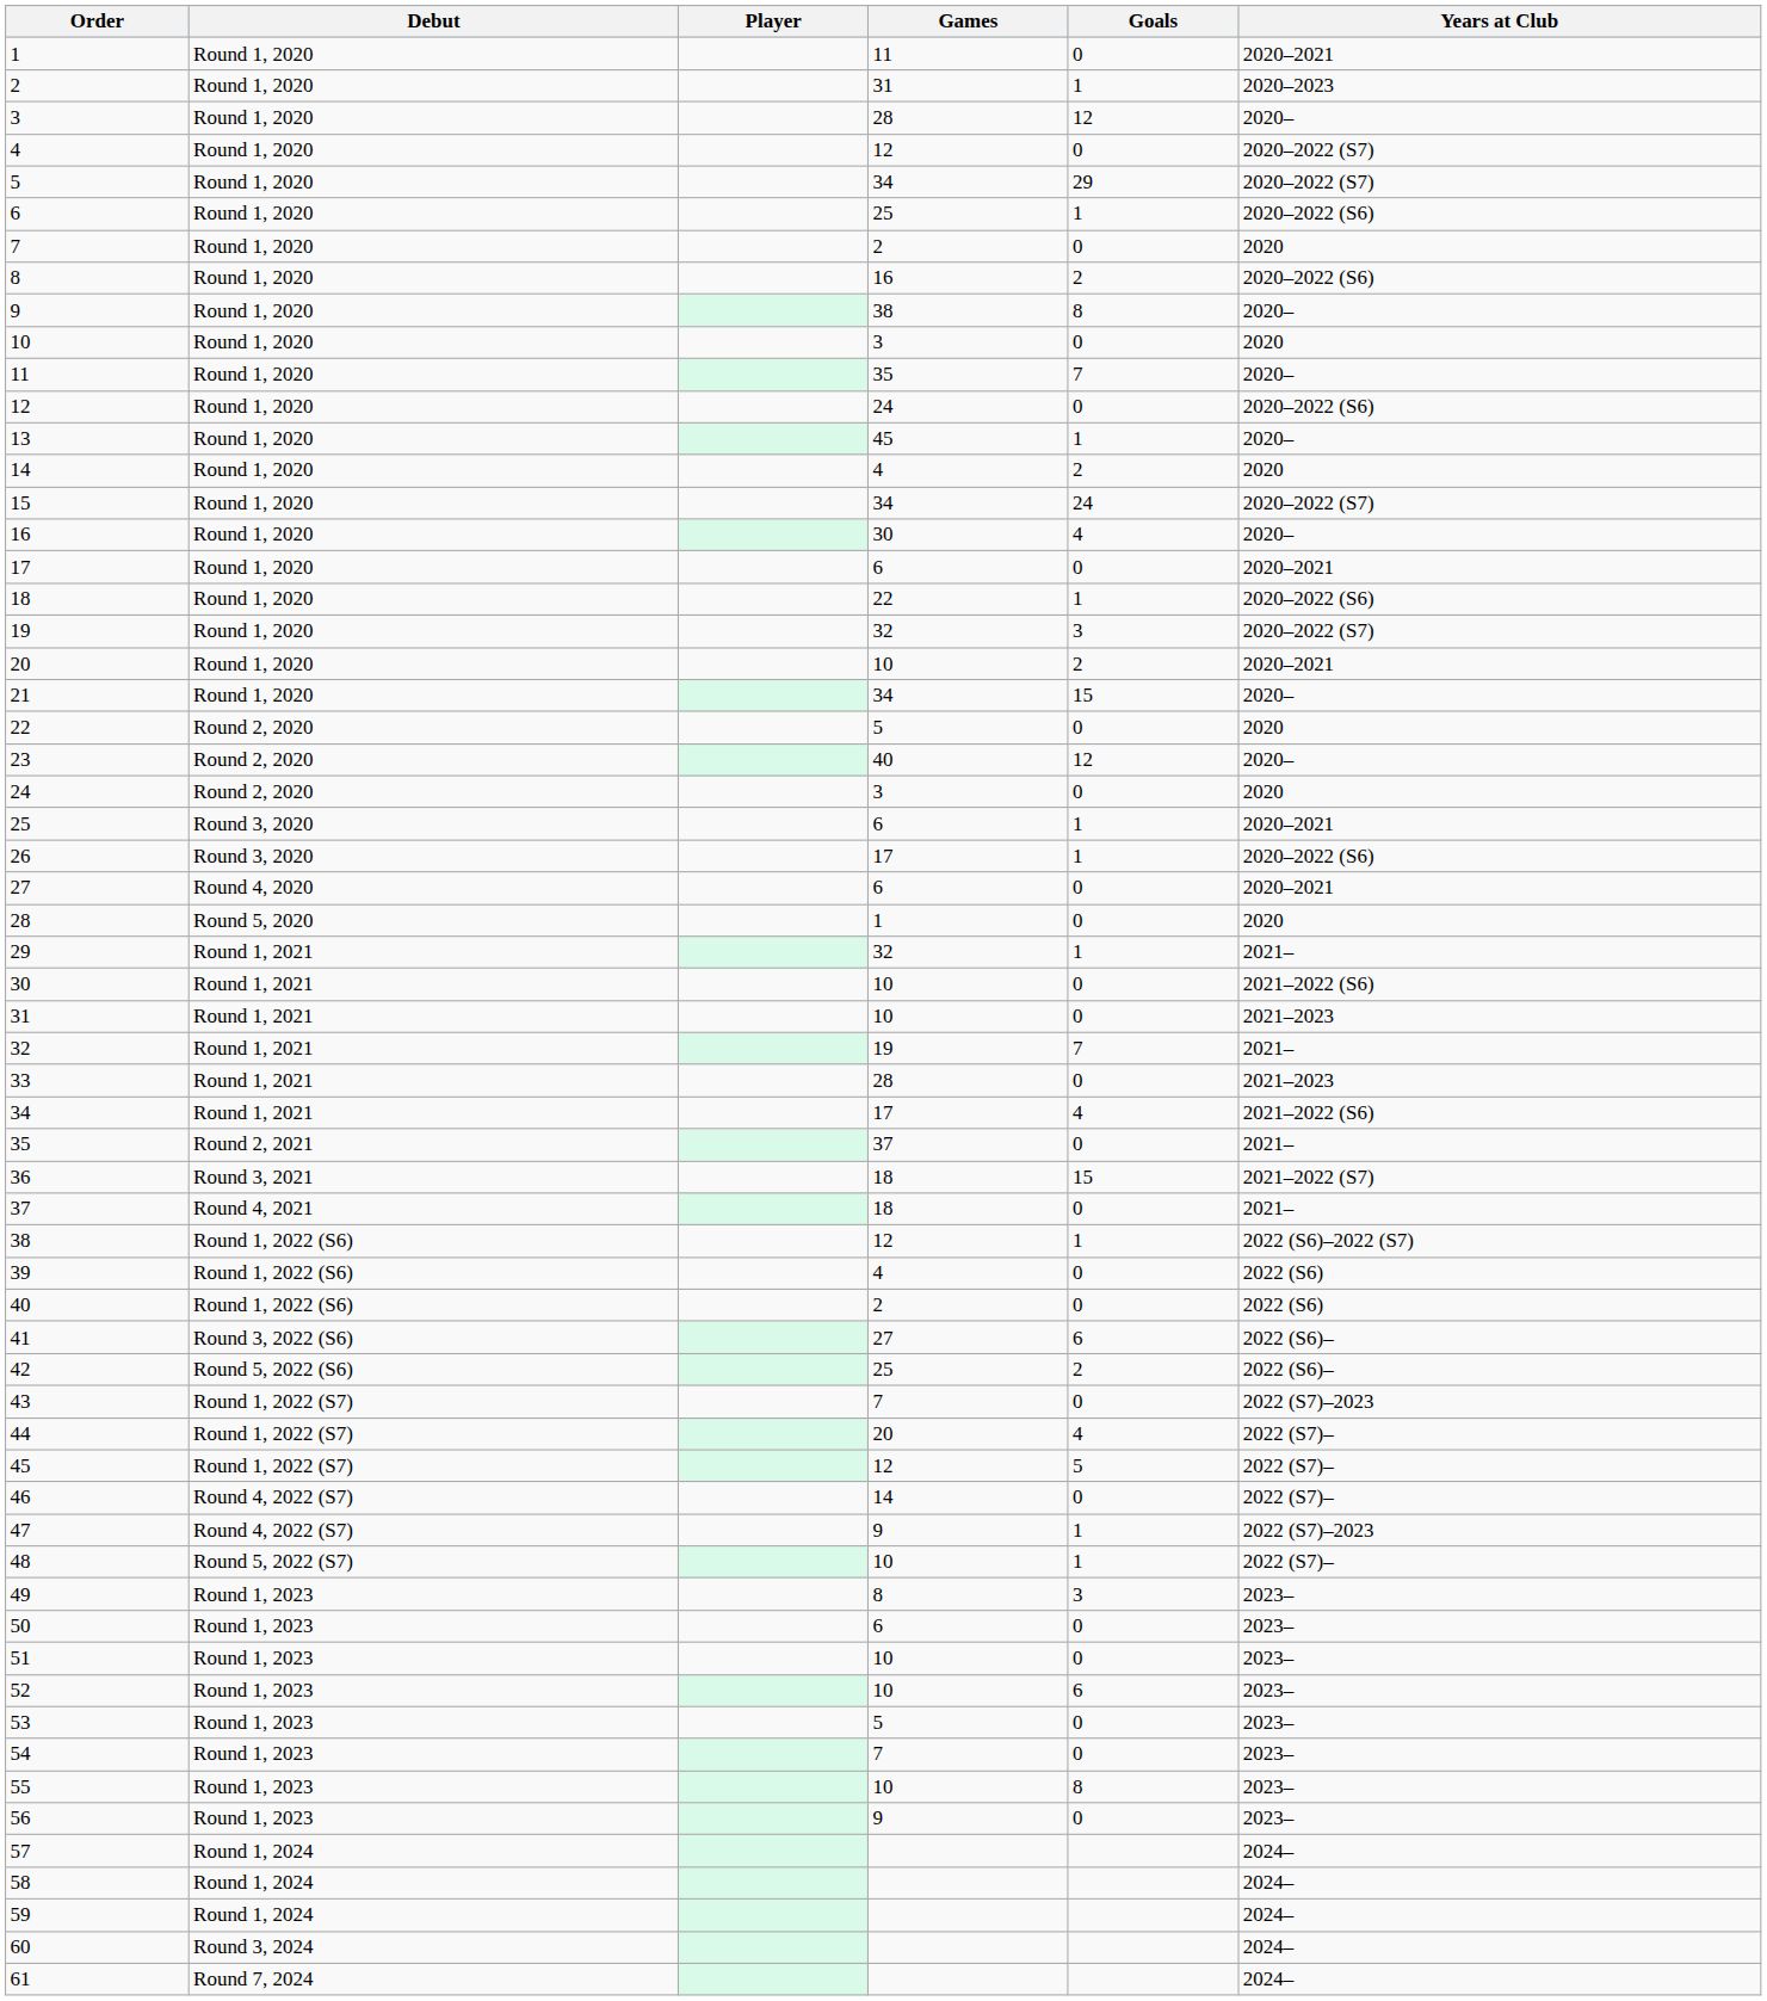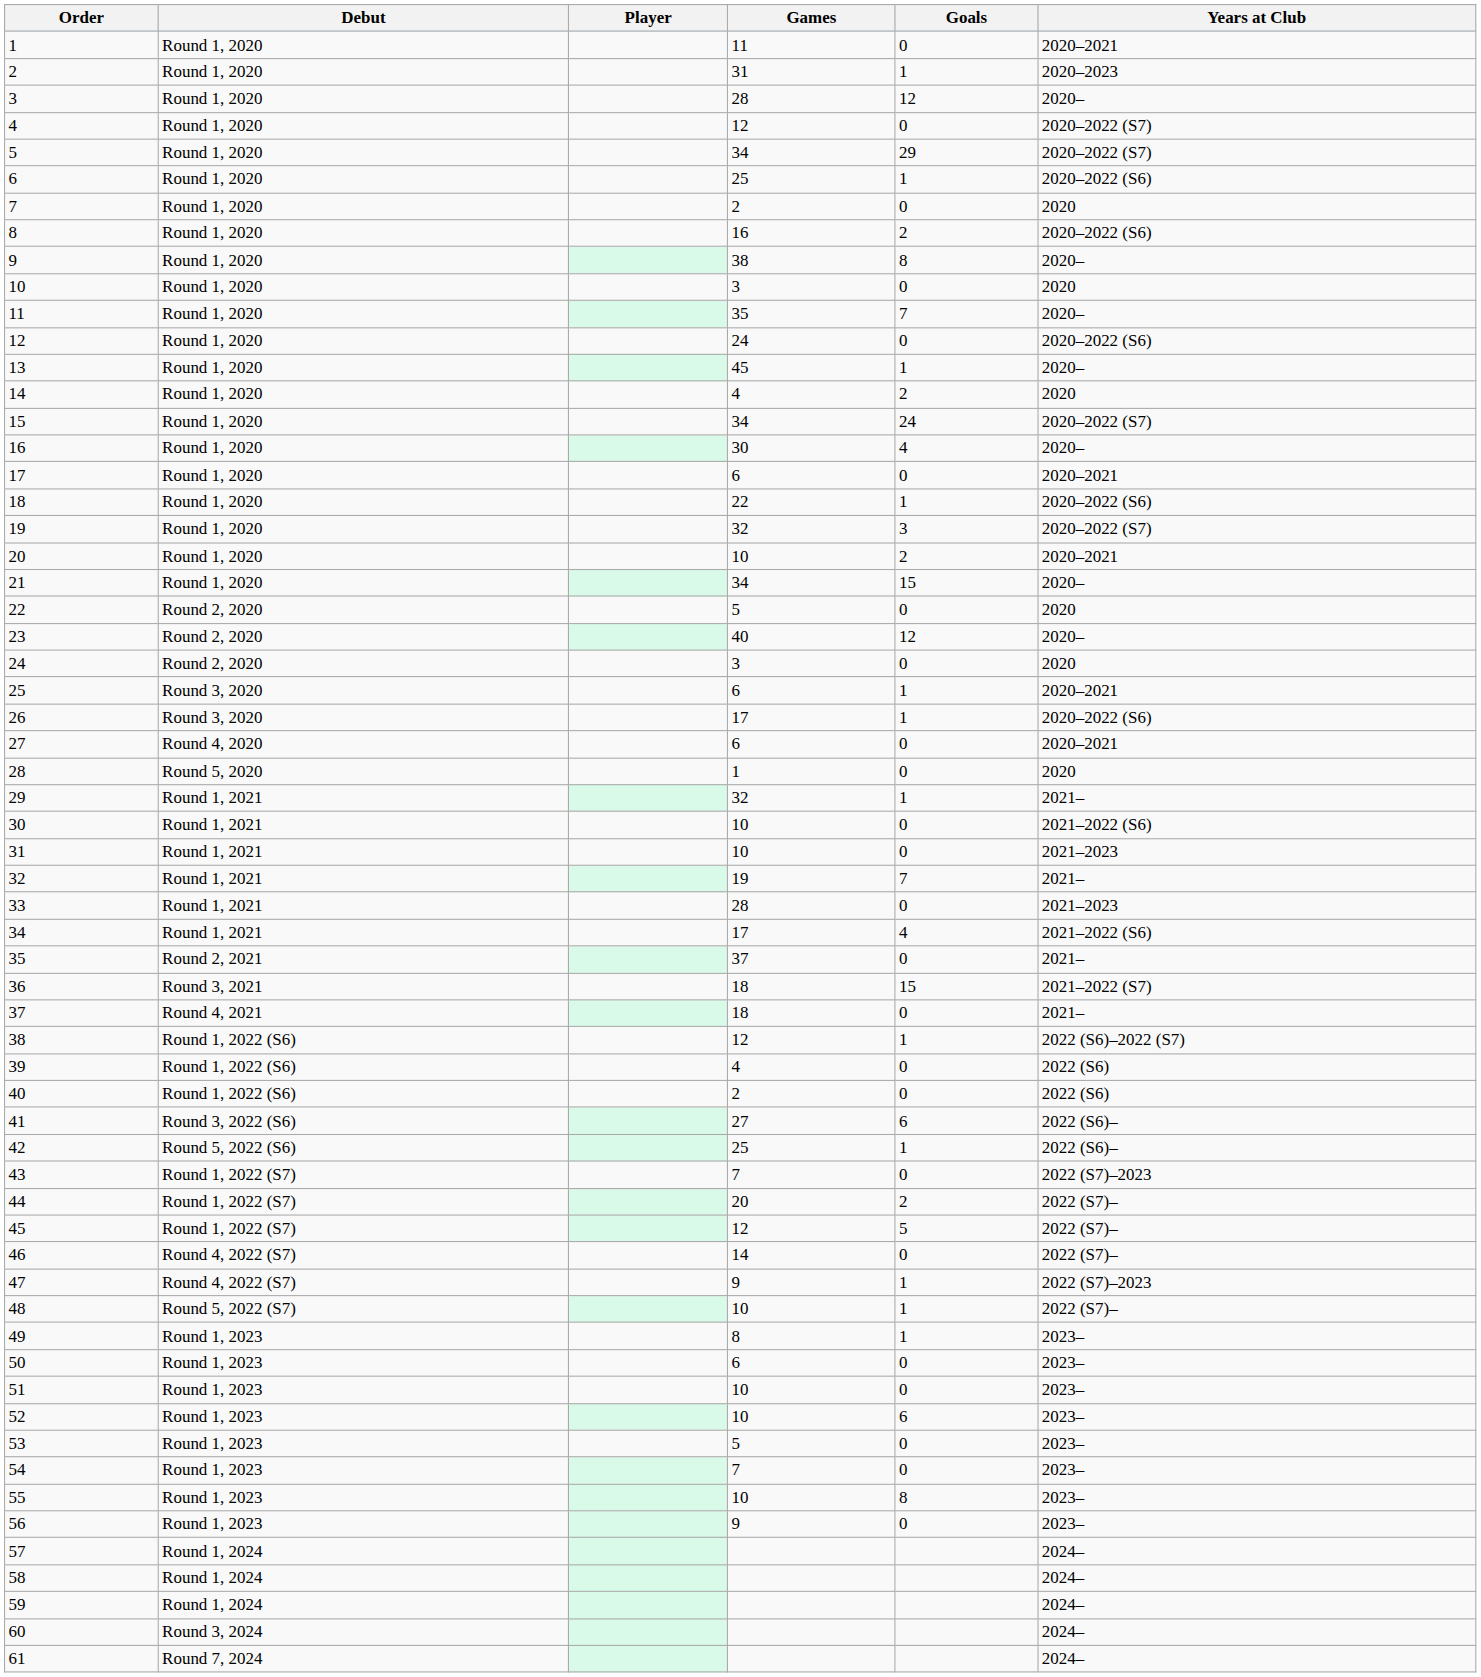 <table class="wikitable" style="width:70%;">
 <tr style="background:#87cefa;">
 <th>Order</th>
 <th>Debut</th>
 <th>Player</th>
 <th>Games</th>
 <th>Goals</th>
 <th>Years at Club</th>
 </tr>
 <tr>
 <td>1</td>
 <td>Round 1, 2020</td>
 <td></td>
 <td>11</td>
 <td>0</td>
 <td>2020–2021</td>
 </tr>
 <tr>
 <td>2</td>
 <td>Round 1, 2020</td>
 <td></td>
 <td>31</td>
 <td>1</td>
 <td>2020–2023</td>
 </tr>
 <tr>
 <td>3</td>
 <td>Round 1, 2020</td>
 <td></td>
 <td>28</td>
 <td>12</td>
 <td>2020–</td>
 </tr>
 <tr>
 <td>4</td>
 <td>Round 1, 2020</td>
 <td></td>
 <td>12</td>
 <td>0</td>
 <td>2020–2022 (S7)</td>
 </tr>
 <tr>
 <td>5</td>
 <td>Round 1, 2020</td>
 <td></td>
 <td>34</td>
 <td>29</td>
 <td>2020–2022 (S7)</td>
 </tr>
 <tr>
 <td>6</td>
 <td>Round 1, 2020</td>
 <td></td>
 <td>25</td>
 <td>1</td>
 <td>2020–2022 (S6)</td>
 </tr>
 <tr>
 <td>7</td>
 <td>Round 1, 2020</td>
 <td></td>
 <td>2</td>
 <td>0</td>
 <td>2020</td>
 </tr>
 <tr>
 <td>8</td>
 <td>Round 1, 2020</td>
 <td></td>
 <td>16</td>
 <td>2</td>
 <td>2020–2022 (S6)</td>
 </tr>
 <tr>
 <td>9</td>
 <td>Round 1, 2020</td>
 <td style="background:#d9f9e9"></td>
 <td>38</td>
 <td>8</td>
 <td>2020–</td>
 </tr>
 <tr>
 <td>10</td>
 <td>Round 1, 2020</td>
 <td></td>
 <td>3</td>
 <td>0</td>
 <td>2020</td>
 </tr>
 <tr>
 <td>11</td>
 <td>Round 1, 2020</td>
 <td style="background:#d9f9e9"></td>
 <td>35</td>
 <td>7</td>
 <td>2020–</td>
 </tr>
 <tr>
 <td>12</td>
 <td>Round 1, 2020</td>
 <td></td>
 <td>24</td>
 <td>0</td>
 <td>2020–2022 (S6)</td>
 </tr>
 <tr>
 <td>13</td>
 <td>Round 1, 2020</td>
 <td style="background:#d9f9e9"></td>
 <td>45</td>
 <td>1</td>
 <td>2020–</td>
 </tr>
 <tr>
 <td>14</td>
 <td>Round 1, 2020</td>
 <td></td>
 <td>4</td>
 <td>2</td>
 <td>2020</td>
 </tr>
 <tr>
 <td>15</td>
 <td>Round 1, 2020</td>
 <td></td>
 <td>34</td>
 <td>24</td>
 <td>2020–2022 (S7)</td>
 </tr>
 <tr>
 <td>16</td>
 <td>Round 1, 2020</td>
 <td style="background:#d9f9e9"></td>
 <td>30</td>
 <td>4</td>
 <td>2020–</td>
 </tr>
 <tr>
 <td>17</td>
 <td>Round 1, 2020</td>
 <td></td>
 <td>6</td>
 <td>0</td>
 <td>2020–2021</td>
 </tr>
 <tr>
 <td>18</td>
 <td>Round 1, 2020</td>
 <td></td>
 <td>22</td>
 <td>1</td>
 <td>2020–2022 (S6)</td>
 </tr>
 <tr>
 <td>19</td>
 <td>Round 1, 2020</td>
 <td></td>
 <td>32</td>
 <td>3</td>
 <td>2020–2022 (S7)</td>
 </tr>
 <tr>
 <td>20</td>
 <td>Round 1, 2020</td>
 <td></td>
 <td>10</td>
 <td>2</td>
 <td>2020–2021</td>
 </tr>
 <tr>
 <td>21</td>
 <td>Round 1, 2020</td>
 <td style="background:#d9f9e9"></td>
 <td>34</td>
 <td>15</td>
 <td>2020–</td>
 </tr>
 <tr>
 <td>22</td>
 <td>Round 2, 2020</td>
 <td></td>
 <td>5</td>
 <td>0</td>
 <td>2020</td>
 </tr>
 <tr>
 <td>23</td>
 <td>Round 2, 2020</td>
 <td style="background:#d9f9e9"></td>
 <td>40</td>
 <td>12</td>
 <td>2020–</td>
 </tr>
 <tr>
 <td>24</td>
 <td>Round 2, 2020</td>
 <td></td>
 <td>3</td>
 <td>0</td>
 <td>2020</td>
 </tr>
 <tr>
 <td>25</td>
 <td>Round 3, 2020</td>
 <td></td>
 <td>6</td>
 <td>1</td>
 <td>2020–2021</td>
 </tr>
 <tr>
 <td>26</td>
 <td>Round 3, 2020</td>
 <td></td>
 <td>17</td>
 <td>1</td>
 <td>2020–2022 (S6)</td>
 </tr>
 <tr>
 <td>27</td>
 <td>Round 4, 2020</td>
 <td></td>
 <td>6</td>
 <td>0</td>
 <td>2020–2021</td>
 </tr>
 <tr>
 <td>28</td>
 <td>Round 5, 2020</td>
 <td></td>
 <td>1</td>
 <td>0</td>
 <td>2020</td>
 </tr>
 <tr>
 <td>29</td>
 <td>Round 1, 2021</td>
 <td style="background:#d9f9e9"></td>
 <td>32</td>
 <td>1</td>
 <td>2021–</td>
 </tr>
 <tr>
 <td>30</td>
 <td>Round 1, 2021</td>
 <td></td>
 <td>10</td>
 <td>0</td>
 <td>2021–2022 (S6)</td>
 </tr>
 <tr>
 <td>31</td>
 <td>Round 1, 2021</td>
 <td></td>
 <td>10</td>
 <td>0</td>
 <td>2021–2023</td>
 </tr>
 <tr>
 <td>32</td>
 <td>Round 1, 2021</td>
 <td style="background:#d9f9e9"></td>
 <td>19</td>
 <td>7</td>
 <td>2021–</td>
 </tr>
 <tr>
 <td>33</td>
 <td>Round 1, 2021</td>
 <td></td>
 <td>28</td>
 <td>0</td>
 <td>2021–2023</td>
 </tr>
 <tr>
 <td>34</td>
 <td>Round 1, 2021</td>
 <td></td>
 <td>17</td>
 <td>4</td>
 <td>2021–2022 (S6)</td>
 </tr>
 <tr>
 <td>35</td>
 <td>Round 2, 2021</td>
 <td style="background:#d9f9e9"></td>
 <td>37</td>
 <td>0</td>
 <td>2021–</td>
 </tr>
 <tr>
 <td>36</td>
 <td>Round 3, 2021</td>
 <td></td>
 <td>18</td>
 <td>15</td>
 <td>2021–2022 (S7)</td>
 </tr>
 <tr>
 <td>37</td>
 <td>Round 4, 2021</td>
 <td style="background:#d9f9e9"></td>
 <td>18</td>
 <td>0</td>
 <td>2021–</td>
 </tr>
 <tr>
 <td>38</td>
 <td>Round 1, 2022 (S6)</td>
 <td></td>
 <td>12</td>
 <td>1</td>
 <td>2022 (S6)–2022 (S7)</td>
 </tr>
 <tr>
 <td>39</td>
 <td>Round 1, 2022 (S6)</td>
 <td></td>
 <td>4</td>
 <td>0</td>
 <td>2022 (S6)</td>
 </tr>
 <tr>
 <td>40</td>
 <td>Round 1, 2022 (S6)</td>
 <td></td>
 <td>2</td>
 <td>0</td>
 <td>2022 (S6)</td>
 </tr>
 <tr>
 <td>41</td>
 <td>Round 3, 2022 (S6)</td>
 <td style="background:#d9f9e9"></td>
 <td>27</td>
 <td>6</td>
 <td>2022 (S6)–</td>
 </tr>
 <tr>
 <td>42</td>
 <td>Round 5, 2022 (S6)</td>
 <td style="background:#d9f9e9"></td>
 <td>25</td>
-<td>2</td>
+<td>1</td>
 <td>2022 (S6)–</td>
 </tr>
 <tr>
 <td>43</td>
 <td>Round 1, 2022 (S7)</td>
 <td></td>
 <td>7</td>
 <td>0</td>
 <td>2022 (S7)–2023</td>
 </tr>
 <tr>
 <td>44</td>
 <td>Round 1, 2022 (S7)</td>
 <td style="background:#d9f9e9"></td>
 <td>20</td>
-<td>4</td>
+<td>2</td>
 <td>2022 (S7)–</td>
 </tr>
 <tr>
 <td>45</td>
 <td>Round 1, 2022 (S7)</td>
 <td style="background:#d9f9e9"></td>
 <td>12</td>
 <td>5</td>
 <td>2022 (S7)–</td>
 </tr>
 <tr>
 <td>46</td>
 <td>Round 4, 2022 (S7)</td>
 <td></td>
 <td>14</td>
 <td>0</td>
 <td>2022 (S7)–</td>
 </tr>
 <tr>
 <td>47</td>
 <td>Round 4, 2022 (S7)</td>
 <td></td>
 <td>9</td>
 <td>1</td>
 <td>2022 (S7)–2023</td>
 </tr>
 <tr>
 <td>48</td>
 <td>Round 5, 2022 (S7)</td>
 <td style="background:#d9f9e9"></td>
 <td>10</td>
 <td>1</td>
 <td>2022 (S7)–</td>
 </tr>
 <tr>
 <td>49</td>
 <td>Round 1, 2023</td>
 <td></td>
 <td>8</td>
-<td>3</td>
+<td>1</td>
 <td>2023–</td>
 </tr>
 <tr>
 <td>50</td>
 <td>Round 1, 2023</td>
 <td></td>
 <td>6</td>
 <td>0</td>
 <td>2023–</td>
 </tr>
 <tr>
 <td>51</td>
 <td>Round 1, 2023</td>
 <td></td>
 <td>10</td>
 <td>0</td>
 <td>2023–</td>
 </tr>
 <tr>
 <td>52</td>
 <td>Round 1, 2023</td>
 <td style="background:#d9f9e9"></td>
 <td>10</td>
 <td>6</td>
 <td>2023–</td>
 </tr>
 <tr>
 <td>53</td>
 <td>Round 1, 2023</td>
 <td></td>
 <td>5</td>
 <td>0</td>
 <td>2023–</td>
 </tr>
 <tr>
 <td>54</td>
 <td>Round 1, 2023</td>
 <td style="background:#d9f9e9"></td>
 <td>7</td>
 <td>0</td>
 <td>2023–</td>
 </tr>
 <tr>
 <td>55</td>
 <td>Round 1, 2023</td>
 <td style="background:#d9f9e9"></td>
 <td>10</td>
 <td>8</td>
 <td>2023–</td>
 </tr>
 <tr>
 <td>56</td>
 <td>Round 1, 2023</td>
 <td style="background:#d9f9e9"></td>
 <td>9</td>
 <td>0</td>
 <td>2023–</td>
 </tr>
 <tr>
 <td>57</td>
 <td>Round 1, 2024</td>
 <td style="background:#d9f9e9"></td>
 <td></td>
 <td></td>
 <td>2024–</td>
 </tr>
 <tr>
 <td>58</td>
 <td>Round 1, 2024</td>
 <td style="background:#d9f9e9"></td>
 <td></td>
 <td></td>
 <td>2024–</td>
 </tr>
 <tr>
 <td>59</td>
 <td>Round 1, 2024</td>
 <td style="background:#d9f9e9"></td>
 <td></td>
 <td></td>
 <td>2024–</td>
 </tr>
 <tr>
 <td>60</td>
 <td>Round 3, 2024</td>
 <td style="background:#d9f9e9"></td>
 <td></td>
 <td></td>
 <td>2024–</td>
 </tr>
 <tr>
 <td>61</td>
 <td>Round 7, 2024</td>
 <td style="background:#d9f9e9"></td>
 <td></td>
 <td></td>
 <td>2024–</td>
 </tr>
 </table>
